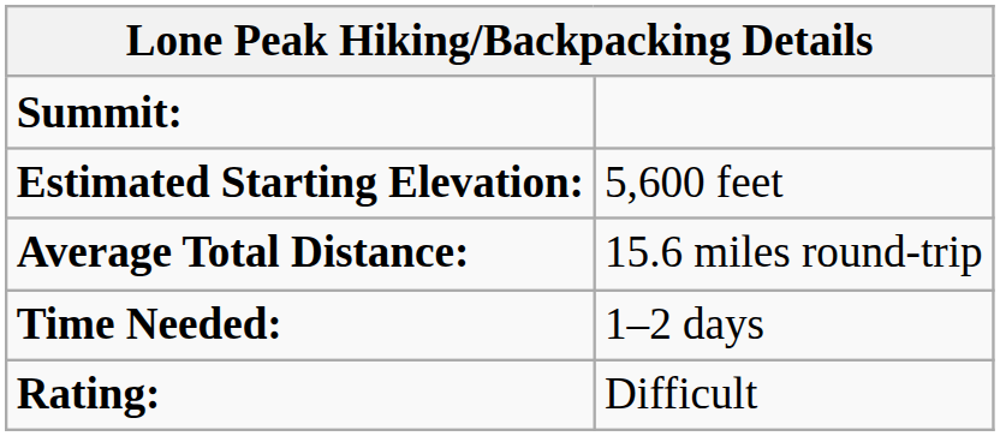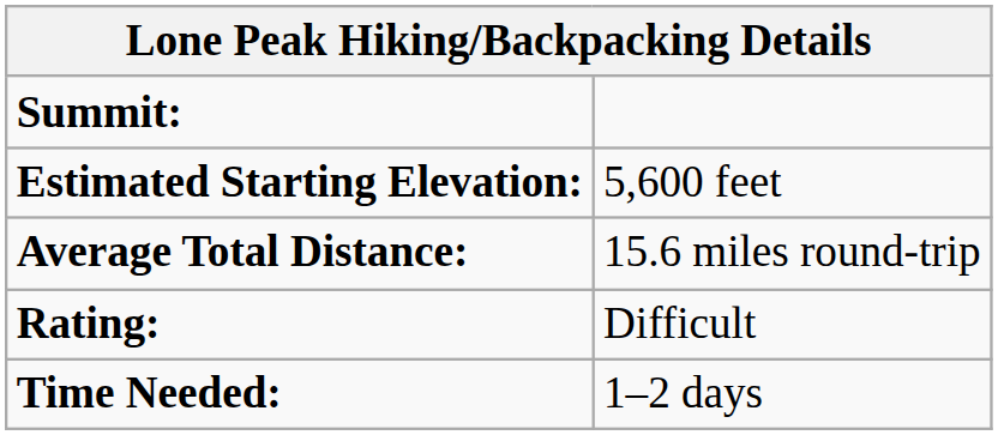 <table class="wikitable">
 <tr>
 <th colspan="2">Lone Peak Hiking/Backpacking Details</th>
 </tr>
 <tr>
 <td><strong>Summit:</strong></td>
 <td></td>
 </tr>
 <tr>
 <td><strong>Estimated Starting Elevation:</strong></td>
 <td>5,600 feet</td>
 </tr>
 <tr>
 <td><strong>Average Total Distance:</strong></td>
 <td>15.6 miles round-trip</td>
 </tr>
 <tr>
+<td><strong>Rating:</strong></td>
+<td>Difficult</td>
+</tr>
+<tr>
 <td><strong>Time Needed:</strong></td>
 <td>1–2 days</td>
 </tr>
-<tr>
-<td><strong>Rating:</strong></td>
-<td>Difficult</td>
-</tr>
 </table>
